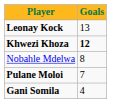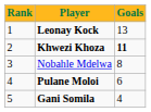 <table class="wikitable sortable">
 <tr>
+<th style="background:#FFB81C; color:#007749;"width =>Rank</th>
 <th style="background:#FFB81C; color:#007749;" width =>Player</th>
 <th style="background:#FFB81C; color:#007749;"width =>Goals</th>
 </tr>
 <tr>
+<td>1</td>
 <td align="centre"><strong>Leonay Kock</strong></td>
 <td>13</td>
 </tr>
 <tr>
+<td>2</td>
 <td align="centre"><strong>Khwezi Khoza</strong></td>
-<td><strong>12</strong></td>
+<td><strong>11</strong></td>
 </tr>
 <tr>
+<td>3</td>
 <td align=centre><a href='#'>Nobahle Mdelwa</a></td>
 <td>8</td>
 </tr>
 <tr>
+<td>4</td>
 <td><strong>Pulane Moloi</strong></td>
-<td>7</td>
+<td>6</td>
 </tr>
 <tr>
+<td>5</td>
 <td><strong>Gani Somila</strong></td>
 <td>4</td>
 </tr>
 </table>
